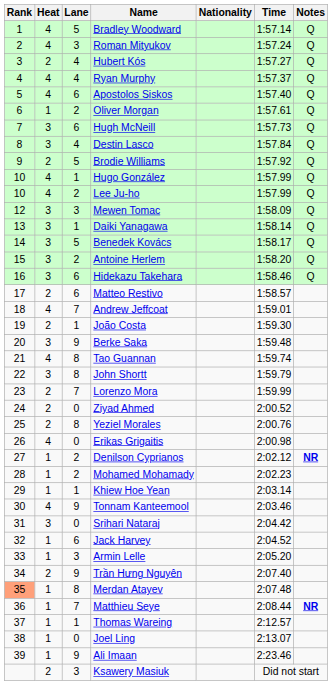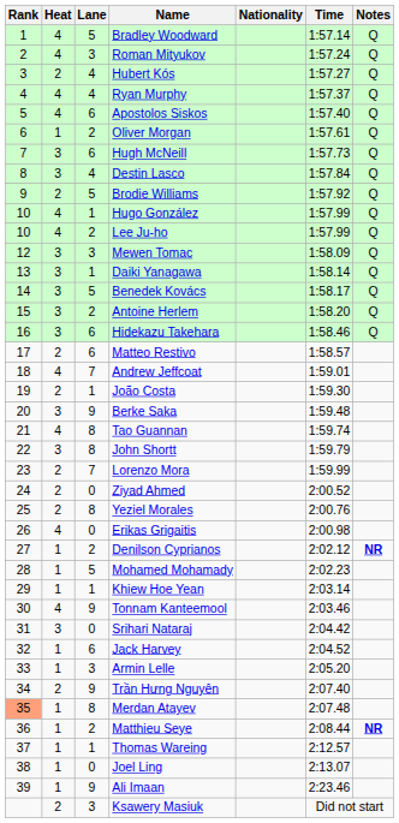 <table class="wikitable sortable" style="text-align:center">
 <tr>
 <th>Rank</th>
 <th>Heat</th>
 <th>Lane</th>
 <th>Name</th>
 <th>Nationality</th>
 <th>Time</th>
 <th>Notes</th>
 </tr>
 <tr bgcolor=ccffcc>
 <td>1</td>
 <td>4</td>
 <td>5</td>
 <td align=left><a href='#'>Bradley Woodward</a></td>
 <td align=left></td>
 <td>1:57.14</td>
 <td>Q</td>
 </tr>
 <tr bgcolor=ccffcc>
 <td>2</td>
 <td>4</td>
 <td>3</td>
 <td align=left><a href='#'>Roman Mityukov</a></td>
 <td align=left></td>
 <td>1:57.24</td>
 <td>Q</td>
 </tr>
 <tr bgcolor=ccffcc>
 <td>3</td>
 <td>2</td>
 <td>4</td>
 <td align=left><a href='#'>Hubert Kós</a></td>
 <td align=left></td>
 <td>1:57.27</td>
 <td>Q</td>
 </tr>
 <tr bgcolor=ccffcc>
 <td>4</td>
 <td>4</td>
 <td>4</td>
 <td align=left><a href='#'>Ryan Murphy</a></td>
 <td align=left></td>
 <td>1:57.37</td>
 <td>Q</td>
 </tr>
 <tr bgcolor=ccffcc>
 <td>5</td>
 <td>4</td>
 <td>6</td>
 <td align=left><a href='#'>Apostolos Siskos</a></td>
 <td align=left></td>
 <td>1:57.40</td>
 <td>Q</td>
 </tr>
 <tr bgcolor=ccffcc>
 <td>6</td>
 <td>1</td>
 <td>2</td>
 <td align=left><a href='#'>Oliver Morgan</a></td>
 <td align=left></td>
 <td>1:57.61</td>
 <td>Q</td>
 </tr>
 <tr bgcolor=ccffcc>
 <td>7</td>
 <td>3</td>
 <td>6</td>
 <td align=left><a href='#'>Hugh McNeill</a></td>
 <td align=left></td>
 <td>1:57.73</td>
 <td>Q</td>
 </tr>
 <tr bgcolor=ccffcc>
 <td>8</td>
 <td>3</td>
 <td>4</td>
 <td align=left><a href='#'>Destin Lasco</a></td>
 <td align=left></td>
 <td>1:57.84</td>
 <td>Q</td>
 </tr>
 <tr bgcolor=ccffcc>
 <td>9</td>
 <td>2</td>
 <td>5</td>
 <td align=left><a href='#'>Brodie Williams</a></td>
 <td align=left></td>
 <td>1:57.92</td>
 <td>Q</td>
 </tr>
 <tr bgcolor=ccffcc>
 <td>10</td>
 <td>4</td>
 <td>1</td>
 <td align=left><a href='#'>Hugo González</a></td>
 <td align=left></td>
 <td>1:57.99</td>
 <td>Q</td>
 </tr>
 <tr bgcolor=ccffcc>
 <td>10</td>
 <td>4</td>
 <td>2</td>
 <td align=left><a href='#'>Lee Ju-ho</a></td>
 <td align=left></td>
 <td>1:57.99</td>
 <td>Q</td>
 </tr>
 <tr bgcolor=ccffcc>
 <td>12</td>
 <td>3</td>
 <td>3</td>
 <td align=left><a href='#'>Mewen Tomac</a></td>
 <td align=left></td>
 <td>1:58.09</td>
 <td>Q</td>
 </tr>
 <tr bgcolor=ccffcc>
 <td>13</td>
 <td>3</td>
 <td>1</td>
 <td align=left><a href='#'>Daiki Yanagawa</a></td>
 <td align=left></td>
 <td>1:58.14</td>
 <td>Q</td>
 </tr>
 <tr bgcolor=ccffcc>
 <td>14</td>
 <td>3</td>
 <td>5</td>
 <td align=left><a href='#'>Benedek Kovács</a></td>
 <td align=left></td>
 <td>1:58.17</td>
 <td>Q</td>
 </tr>
 <tr bgcolor=ccffcc>
 <td>15</td>
 <td>3</td>
 <td>2</td>
 <td align=left><a href='#'>Antoine Herlem</a></td>
 <td align=left></td>
 <td>1:58.20</td>
 <td>Q</td>
 </tr>
 <tr bgcolor=ccffcc>
 <td>16</td>
 <td>3</td>
 <td>6</td>
 <td align=left><a href='#'>Hidekazu Takehara</a></td>
 <td align=left></td>
 <td>1:58.46</td>
 <td>Q</td>
 </tr>
 <tr>
 <td>17</td>
 <td>2</td>
 <td>6</td>
 <td align=left><a href='#'>Matteo Restivo</a></td>
 <td align=left></td>
 <td>1:58.57</td>
 <td></td>
 </tr>
 <tr>
 <td>18</td>
 <td>4</td>
 <td>7</td>
 <td align=left><a href='#'>Andrew Jeffcoat</a></td>
 <td align=left></td>
 <td>1:59.01</td>
 <td></td>
 </tr>
 <tr>
 <td>19</td>
 <td>2</td>
 <td>1</td>
 <td align=left><a href='#'>João Costa</a></td>
 <td align=left></td>
 <td>1:59.30</td>
 <td></td>
 </tr>
 <tr>
 <td>20</td>
 <td>3</td>
 <td>9</td>
 <td align=left><a href='#'>Berke Saka</a></td>
 <td align=left></td>
 <td>1:59.48</td>
 <td></td>
 </tr>
 <tr>
 <td>21</td>
 <td>4</td>
 <td>8</td>
 <td align=left><a href='#'>Tao Guannan</a></td>
 <td align=left></td>
 <td>1:59.74</td>
 <td></td>
 </tr>
 <tr>
 <td>22</td>
 <td>3</td>
 <td>8</td>
 <td align=left><a href='#'>John Shortt</a></td>
 <td align=left></td>
 <td>1:59.79</td>
 <td></td>
 </tr>
 <tr>
 <td>23</td>
 <td>2</td>
 <td>7</td>
 <td align=left><a href='#'>Lorenzo Mora</a></td>
 <td align=left></td>
 <td>1:59.99</td>
 <td></td>
 </tr>
 <tr>
 <td>24</td>
 <td>2</td>
 <td>0</td>
 <td align=left><a href='#'>Ziyad Ahmed</a></td>
 <td align=left></td>
 <td>2:00.52</td>
 <td></td>
 </tr>
 <tr>
 <td>25</td>
 <td>2</td>
 <td>8</td>
 <td align=left><a href='#'>Yeziel Morales</a></td>
 <td align=left></td>
 <td>2:00.76</td>
 <td></td>
 </tr>
 <tr>
 <td>26</td>
 <td>4</td>
 <td>0</td>
 <td align=left><a href='#'>Erikas Grigaitis</a></td>
 <td align=left></td>
 <td>2:00.98</td>
 <td></td>
 </tr>
 <tr>
 <td>27</td>
 <td>1</td>
 <td>2</td>
 <td align=left><a href='#'>Denilson Cyprianos</a></td>
 <td align=left></td>
 <td>2:02.12</td>
 <td><strong><a href='#'>NR</a></strong></td>
 </tr>
 <tr>
 <td>28</td>
 <td>1</td>
-<td>2</td>
+<td>5</td>
 <td align=left><a href='#'>Mohamed Mohamady</a></td>
 <td align=left></td>
 <td>2:02.23</td>
 <td></td>
 </tr>
 <tr>
 <td>29</td>
 <td>1</td>
 <td>1</td>
 <td align=left><a href='#'>Khiew Hoe Yean</a></td>
 <td align=left></td>
 <td>2:03.14</td>
 <td></td>
 </tr>
 <tr>
 <td>30</td>
 <td>4</td>
 <td>9</td>
 <td align=left><a href='#'>Tonnam Kanteemool</a></td>
 <td align=left></td>
 <td>2:03.46</td>
 <td></td>
 </tr>
 <tr>
 <td>31</td>
 <td>3</td>
 <td>0</td>
 <td align=left><a href='#'>Srihari Nataraj</a></td>
 <td align=left></td>
 <td>2:04.42</td>
 <td></td>
 </tr>
 <tr>
 <td>32</td>
 <td>1</td>
 <td>6</td>
 <td align=left><a href='#'>Jack Harvey</a></td>
 <td align=left></td>
 <td>2:04.52</td>
 <td></td>
 </tr>
 <tr>
 <td>33</td>
 <td>1</td>
 <td>3</td>
 <td align=left><a href='#'>Armin Lelle</a></td>
 <td align=left></td>
 <td>2:05.20</td>
 <td></td>
 </tr>
 <tr>
 <td>34</td>
 <td>2</td>
 <td>9</td>
 <td align=left><a href='#'>Trần Hưng Nguyên</a></td>
 <td align=left></td>
 <td>2:07.40</td>
 <td></td>
 </tr>
 <tr>
 <td style="background: lightsalmon;">35</td>
 <td>1</td>
 <td>8</td>
 <td align=left><a href='#'>Merdan Atayev</a></td>
 <td align=left></td>
 <td>2:07.48</td>
 <td></td>
 </tr>
 <tr>
 <td>36</td>
 <td>1</td>
-<td>7</td>
+<td>2</td>
 <td align=left><a href='#'>Matthieu Seye</a></td>
 <td align=left></td>
 <td>2:08.44</td>
 <td><strong><a href='#'>NR</a></strong></td>
 </tr>
 <tr>
 <td>37</td>
 <td>1</td>
 <td>1</td>
 <td align=left><a href='#'>Thomas Wareing</a></td>
 <td align=left></td>
 <td>2:12.57</td>
 <td></td>
 </tr>
 <tr>
 <td>38</td>
 <td>1</td>
 <td>0</td>
 <td align=left><a href='#'>Joel Ling</a></td>
 <td align=left></td>
 <td>2:13.07</td>
 <td></td>
 </tr>
 <tr>
 <td>39</td>
 <td>1</td>
 <td>9</td>
 <td align=left><a href='#'>Ali Imaan</a></td>
 <td align=left></td>
 <td>2:23.46</td>
 <td></td>
 </tr>
 <tr>
 <td></td>
 <td>2</td>
 <td>3</td>
 <td align=left><a href='#'>Ksawery Masiuk</a></td>
 <td align=left></td>
 <td colspan=2>Did not start</td>
 </tr>
 </table>
